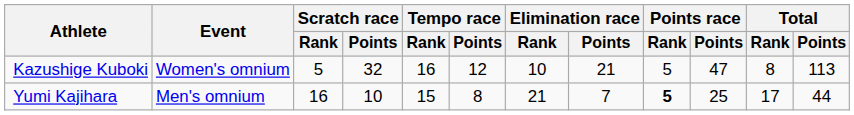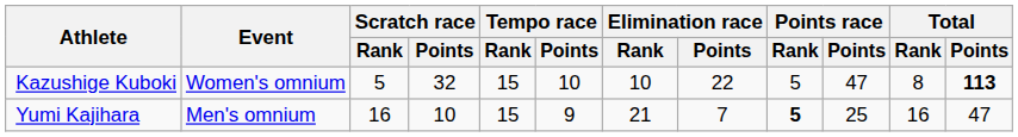 <table class=wikitable style=font-size:90%;text-align:center>
 <tr>
 <th rowspan=2>Athlete</th>
 <th rowspan=2>Event</th>
 <th colspan=2>Scratch race</th>
 <th colspan=2>Tempo race</th>
 <th colspan=2>Elimination race</th>
 <th colspan=2>Points race</th>
 <th colspan=2>Total</th>
 </tr>
 <tr style=font-size:95%>
 <th>Rank</th>
 <th>Points</th>
 <th>Rank</th>
 <th>Points</th>
 <th>Rank</th>
 <th>Points</th>
 <th>Rank</th>
 <th>Points</th>
 <th>Rank</th>
 <th>Points</th>
 </tr>
 <tr>
 <td align=left> <a href='#'>Kazushige Kuboki</a></td>
 <td rowspan="1" align="left"><a href='#'>Women's omnium</a></td>
 <td>5</td>
 <td>32</td>
-<td>16</td>
-<td>12</td>
+<td>15</td>
 <td>10</td>
-<td>21</td>
+<td>10</td>
+<td>22</td>
 <td>5</td>
 <td>47</td>
 <td>8</td>
-<td>113</td>
+<td><strong>113</strong></td>
 </tr>
 <tr>
 <td align="left"> <a href='#'>Yumi Kajihara</a></td>
 <td rowspan="1" align="left"><a href='#'>Men's omnium</a></td>
 <td>16</td>
 <td>10</td>
 <td>15</td>
-<td>8</td>
+<td>9</td>
 <td>21</td>
 <td>7</td>
 <td><strong>5</strong></td>
 <td>25</td>
-<td>17</td>
-<td>44</td>
+<td>16</td>
+<td>47</td>
 </tr>
 </table>
